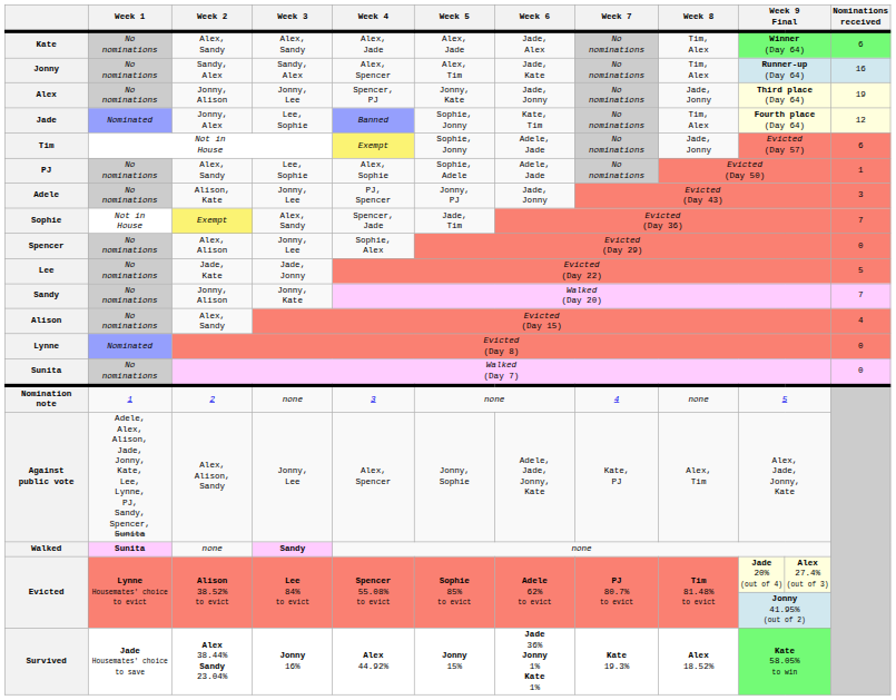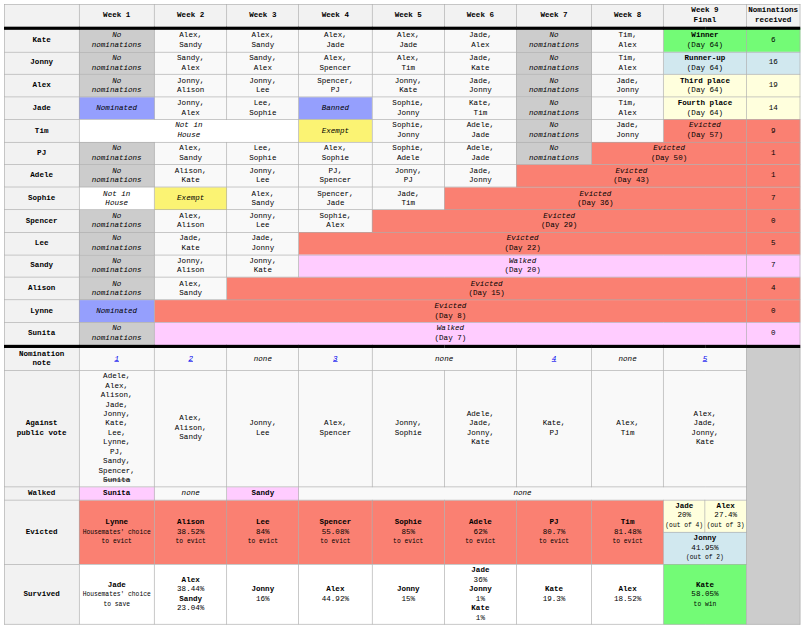 <table class="wikitable" style="text-align:center; width:100%; font-size:9pt; line-height:15px;">
 <tr>
 <th scope="col" style="width:10%"></th>
 <th scope="col" style="width:10%">Week 1</th>
 <th scope="col" style="width:10%">Week 2</th>
 <th scope="col" style="width:10%">Week 3</th>
 <th scope="col" style="width:10%">Week 4</th>
 <th scope="col" style="width:10%">Week 5</th>
 <th scope="col" style="width:10%">Week 6</th>
 <th scope="col" style="width:10%">Week 7</th>
 <th scope="col" style="width:10%">Week 8</th>
 <th scope="colgroup" style="width:10%" colspan="2">Week 9<br>Final</th>
 <th scope="col" style="width:1%">Nominations<br>received</th>
 </tr>
 <tr style="border-top:5px solid">
 <th scope="row">Kate</th>
 <td style="background:#ccc"><em>No<br>nominations</em></td>
 <td>Alex,<br>Sandy</td>
 <td>Alex,<br>Sandy</td>
 <td>Alex,<br>Jade</td>
 <td>Alex,<br>Jade</td>
 <td>Jade,<br>Alex</td>
 <td style="background:#ccc"><em>No<br>nominations</em></td>
 <td>Tim,<br>Alex</td>
 <td style="background:#73FB76" colspan="2"><strong>Winner</strong><br>(Day 64)</td>
 <td style="background:#73FB76">6</td>
 </tr>
 <tr>
 <th scope="row">Jonny</th>
 <td style="background:#ccc"><em>No<br>nominations</em></td>
 <td>Sandy,<br>Alex</td>
 <td>Sandy,<br>Alex</td>
 <td>Alex,<br>Spencer</td>
 <td>Alex,<br>Tim</td>
 <td>Jade,<br>Kate</td>
 <td style="background:#ccc"><em>No<br>nominations</em></td>
 <td>Tim,<br>Alex</td>
 <td style="background:#D1E8EF" colspan="2"><strong>Runner-up</strong><br>(Day 64)</td>
 <td style="background:#D1E8EF">16</td>
 </tr>
 <tr>
 <th scope="row">Alex</th>
 <td style="background:#ccc"><em>No<br>nominations</em></td>
 <td>Jonny,<br>Alison</td>
 <td>Jonny,<br>Lee</td>
 <td>Spencer,<br>PJ</td>
 <td>Jonny,<br>Kate</td>
 <td>Jade,<br>Jonny</td>
 <td style="background:#ccc"><em>No<br>nominations</em></td>
 <td>Jade,<br>Jonny</td>
 <td style="background:#ffffdd" colspan="2"><strong>Third place</strong><br>(Day 64)</td>
 <td style="background:#ffffdd">19</td>
 </tr>
 <tr>
 <th scope="row">Jade</th>
 <td style="background:#959ffd"><em>Nominated</em></td>
 <td>Jonny,<br>Alex</td>
 <td>Lee,<br>Sophie</td>
 <td style="background:#959ffd"><em>Banned</em></td>
 <td>Sophie,<br>Jonny</td>
 <td>Kate,<br>Tim</td>
 <td style="background:#ccc"><em>No<br>nominations</em></td>
 <td>Tim,<br>Alex</td>
 <td style="background:#ffffdd" colspan="2"><strong>Fourth place</strong><br>(Day 64)</td>
-<td style="background:#ffffdd">12</td>
+<td style="background:#ffffdd">14</td>
 </tr>
 <tr>
 <th scope="row">Tim</th>
 <td style="background:#fff" colspan="3"><em>Not in<br>House</em></td>
 <td style="background:#FBF373"><em>Exempt</em></td>
 <td>Sophie,<br>Jonny</td>
 <td>Adele,<br>Jade</td>
 <td style="background:#ccc"><em>No<br>nominations</em></td>
 <td>Jade,<br>Jonny</td>
 <td style="background:salmon" colspan="2"><em>Evicted</em><br>(Day 57)</td>
-<td style="background:salmon">6</td>
+<td style="background:salmon">9</td>
 </tr>
 <tr>
 <th scope="row">PJ</th>
 <td style="background:#ccc"><em>No<br>nominations</em></td>
 <td>Alex,<br>Sandy</td>
 <td>Lee,<br>Sophie</td>
 <td>Alex,<br>Sophie</td>
 <td>Sophie,<br>Adele</td>
 <td>Adele,<br>Jade</td>
 <td style="background:#ccc"><em>No<br>nominations</em></td>
 <td style="background:salmon" colspan="3"><em>Evicted</em><br>(Day 50)</td>
 <td style="background:salmon">1</td>
 </tr>
 <tr>
 <th scope="row">Adele</th>
 <td style="background:#ccc"><em>No<br>nominations</em></td>
 <td>Alison,<br>Kate</td>
 <td>Jonny,<br>Lee</td>
 <td>PJ,<br>Spencer</td>
 <td>Jonny,<br>PJ</td>
 <td>Jade,<br>Jonny</td>
 <td style="background:salmon" colspan="4"><em>Evicted</em><br>(Day 43)</td>
-<td style="background:salmon">3</td>
+<td style="background:salmon">1</td>
 </tr>
 <tr>
 <th scope="row">Sophie</th>
 <td style="background:#fff"><em>Not in<br> House</em></td>
 <td style="background:#FBF373"><em>Exempt</em></td>
 <td>Alex,<br>Sandy</td>
 <td>Spencer,<br>Jade</td>
 <td>Jade,<br>Tim</td>
 <td style="background:salmon" colspan="5"><em>Evicted</em><br>(Day 36)</td>
 <td style="background:salmon">7</td>
 </tr>
 <tr>
 <th scope="row">Spencer</th>
 <td style="background:#ccc"><em>No<br>nominations</em></td>
 <td>Alex,<br>Alison</td>
 <td>Jonny,<br>Lee</td>
 <td>Sophie,<br>Alex</td>
 <td style="background:salmon" colspan="6"><em>Evicted</em><br>(Day 29)</td>
 <td style="background:salmon">0</td>
 </tr>
 <tr>
 <th scope="row">Lee</th>
 <td style="background:#ccc"><em>No<br>nominations</em></td>
 <td>Jade,<br>Kate</td>
 <td>Jade,<br>Jonny</td>
 <td style="background:salmon" colspan="7"><em>Evicted</em><br>(Day 22)</td>
 <td style="background:salmon">5</td>
 </tr>
 <tr>
 <th scope="row">Sandy</th>
 <td style="background:#ccc"><em>No<br>nominations</em></td>
 <td>Jonny,<br>Alison</td>
 <td>Jonny,<br>Kate</td>
 <td style="background:#fcf" colspan="7"><em>Walked</em><br>(Day 20)</td>
 <td style="background:#fcf">7</td>
 </tr>
 <tr>
 <th scope="row">Alison</th>
 <td style="background:#ccc"><em>No<br>nominations</em></td>
 <td>Alex,<br>Sandy</td>
 <td style="background:salmon" colspan="8"><em>Evicted</em><br>(Day 15)</td>
 <td style="background:salmon">4</td>
 </tr>
 <tr>
 <th scope="row">Lynne</th>
 <td style="background:#959ffd"><em>Nominated</em></td>
 <td style="background:salmon" colspan="9"><em>Evicted</em><br>(Day 8)</td>
 <td style="background:salmon">0</td>
 </tr>
 <tr>
 <th scope="row">Sunita</th>
 <td style="background:#cccccc;"><em>No<br>nominations</em></td>
 <td style="background:#fcf" colspan="9"><em>Walked</em><br>(Day 7)</td>
 <td style="background:#fcf">0</td>
 </tr>
 <tr style="border-top:5px solid">
 <th scope="row">Nomination<br>note</th>
 <td><em><a href='#'>1</a></em></td>
 <td><em><a href='#'>2</a></em></td>
 <td><em>none</em></td>
 <td><em><a href='#'>3</a></em></td>
 <td colspan="2"><em>none</em></td>
 <td><em><a href='#'>4</a></em></td>
 <td><em>none</em></td>
 <td colspan="2"><em><a href='#'>5</a></em></td>
 <td style="background:#ccc" rowspan="6"></td>
 </tr>
 <tr>
 <th scope="row">Against<br>public vote</th>
 <td>Adele,<br>Alex,<br>Alison,<br>Jade,<br>Jonny,<br>Kate,<br>Lee,<br>Lynne,<br>PJ,<br>Sandy,<br>Spencer,<br><s>Sunita</s></td>
 <td>Alex,<br>Alison,<br>Sandy</td>
 <td>Jonny,<br>Lee</td>
 <td>Alex,<br>Spencer</td>
 <td>Jonny,<br>Sophie</td>
 <td>Adele,<br>Jade,<br>Jonny,<br>Kate</td>
 <td>Kate,<br>PJ</td>
 <td>Alex,<br>Tim</td>
 <td colspan=2>Alex,<br>Jade,<br>Jonny,<br>Kate</td>
 </tr>
 <tr>
 <th>Walked</th>
 <td style="background:#fcf"><strong>Sunita</strong></td>
 <td><em>none</em></td>
 <td style="background:#fcf"><strong>Sandy</strong></td>
 <td colspan="7"><em>none</em></td>
 </tr>
 <tr>
 <th scope="rowgroup" rowspan="2">Evicted</th>
 <td style="background:#FA8072" rowspan="2"><strong>Lynne</strong><br><small>Housemates' choice<br>to evict</small></td>
 <td style="background:#FA8072" rowspan="2"><strong>Alison</strong><br>38.52%<br><small>to evict</small></td>
 <td style="background:#FA8072" rowspan="2"><strong>Lee</strong><br>84%<br><small>to evict</small></td>
 <td style="background:#FA8072" rowspan="2"><strong>Spencer</strong><br>55.08%<br><small>to evict</small></td>
 <td style="background:#FA8072" rowspan="2"><strong>Sophie</strong><br>85%<br><small>to evict</small></td>
 <td style="background:#FA8072" rowspan="2"><strong>Adele</strong><br>62%<br><small>to evict</small></td>
 <td style="background:#FA8072" rowspan="2"><strong>PJ</strong><br>80.7%<br><small>to evict</small></td>
 <td style="background:#FA8072" rowspan="2"><strong>Tim</strong><br>81.48%<br><small>to evict</small></td>
 <td nowrap style="background:#ffffdd"><strong>Jade</strong><br>20%<br><small>(out of 4)</small></td>
 <td nowrap style="background:#ffffdd"><strong>Alex</strong><br>27.4%<br><small>(out of 3)</small></td>
 </tr>
 <tr>
 <td style="background:#D1E8EF" colspan="2"><strong>Jonny</strong> <br>41.95%<br><small>(out of 2)</small></td>
 </tr>
 <tr style="background:#fff;">
 <th>Survived</th>
 <td><strong>Jade</strong><br><small>Housemates' choice<br>to save</small></td>
 <td><strong>Alex</strong><br>38.44%<br><strong>Sandy</strong><br>23.04%</td>
 <td><strong>Jonny</strong><br>16%</td>
 <td><strong>Alex</strong><br>44.92%</td>
 <td><strong>Jonny</strong><br>15%</td>
 <td><strong>Jade</strong><br>36%<br><strong>Jonny</strong><br>1%<br><strong>Kate</strong><br>1%</td>
 <td><strong>Kate</strong><br>19.3%</td>
 <td><strong>Alex</strong><br>18.52%</td>
 <td style="background:#73FB76" colspan="2"><strong>Kate</strong><br>58.05%<br><small>to win</small></td>
 </tr>
 </table>
